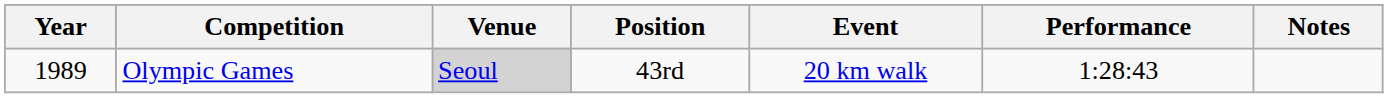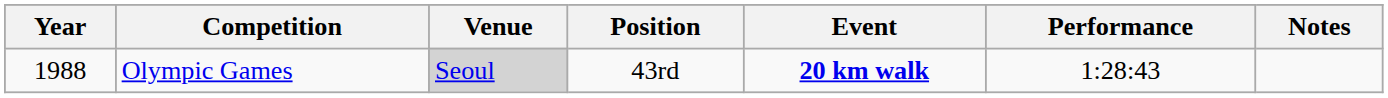 <table class="wikitable" width=60% style="font-size:90%; text-align:center;">
 <tr>
 <th>Year</th>
 <th>Competition</th>
 <th>Venue</th>
 <th>Position</th>
 <th>Event</th>
 <th>Performance</th>
 <th>Notes</th>
 </tr>
 <tr>
-<td>1989</td>
+<td>1988</td>
 <td align=left><a href='#'>Olympic Games</a></td>
 <td align=left style="background: lightgrey;"> <a href='#'>Seoul</a></td>
 <td>43rd</td>
-<td><a href='#'>20 km walk</a></td>
+<td><strong><a href='#'>20 km walk</a></strong></td>
 <td>1:28:43</td>
 <td></td>
 </tr>
 </table>
